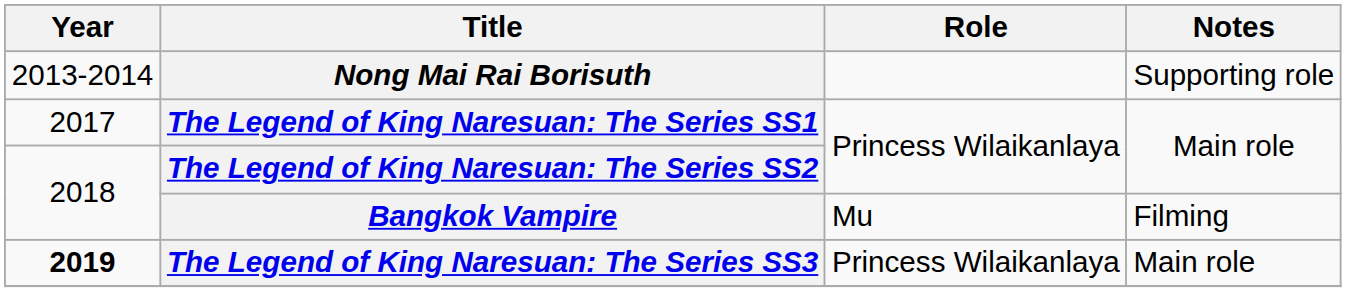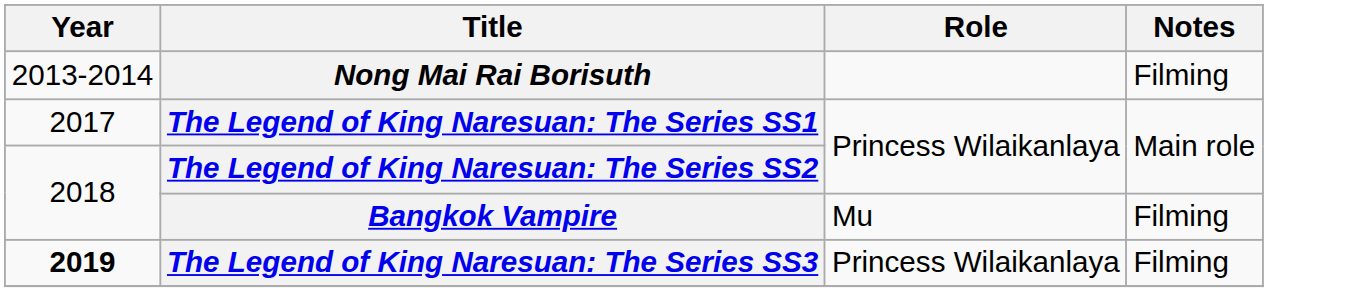 <table class="wikitable plainrowheaders sortable">
 <tr>
 <th scope="col">Year</th>
 <th scope="col">Title</th>
 <th scope="col">Role</th>
 <th class="unsortable">Notes</th>
 </tr>
 <tr>
 <td rowspan=1 align = "center">2013-2014</td>
 <th scope="row"><em>Nong Mai Rai Borisuth</em></th>
 <td></td>
-<td>Supporting role</td>
+<td>Filming</td>
 </tr>
 <tr>
 <td rowspan=1 align = "center">2017</td>
 <th scope="row"><em><a href='#'>The Legend of King Naresuan: The Series SS1</a></em></th>
 <td rowspan=2 align = "center">Princess Wilaikanlaya</td>
 <td rowspan=2 align = "center">Main role</td>
 </tr>
 <tr>
 <td rowspan=2 align = "center">2018</td>
 <th scope="row"><em><a href='#'>The Legend of King Naresuan: The Series SS2</a></em></th>
 </tr>
 <tr>
 <th scope="row"><em><a href='#'>Bangkok Vampire</a></em></th>
 <td>Mu</td>
 <td>Filming</td>
 </tr>
 <tr>
 <td rowspan=1 align = "center"><strong>2019</strong></td>
 <th scope="row"><em><a href='#'>The Legend of King Naresuan: The Series SS3</a></em></th>
 <td>Princess Wilaikanlaya</td>
-<td>Main role</td>
+<td>Filming</td>
 </tr>
 <tr>
 </tr>
 </table>
